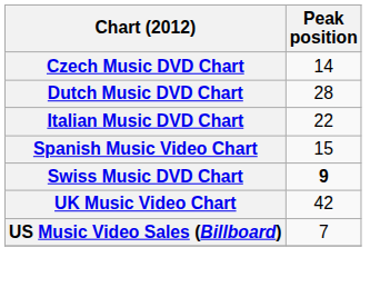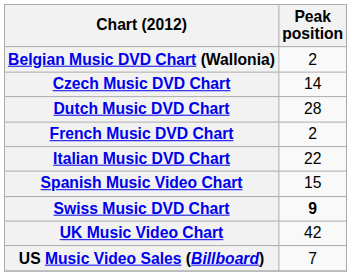 <table class="wikitable sortable plainrowheaders">
 <tr>
 <th align="left">Chart (2012)</th>
 <th align="left">Peak<br>position</th>
+</tr>
+<tr>
+<th scope="row"><a href='#'>Belgian Music DVD Chart</a> (Wallonia)</th>
+<td align="center">2</td>
 </tr>
 <tr>
 <th scope="row"><a href='#'>Czech Music DVD Chart</a></th>
 <td align="center">14</td>
 </tr>
 <tr>
 <th scope="row"><a href='#'>Dutch Music DVD Chart</a></th>
 <td align="center">28</td>
+</tr>
+<tr>
+<th scope="row"><a href='#'>French Music DVD Chart</a></th>
+<td align="center">2</td>
 </tr>
 <tr>
 <th scope="row"><a href='#'>Italian Music DVD Chart</a></th>
 <td align="center">22</td>
 </tr>
 <tr>
 <th scope="row"><a href='#'>Spanish Music Video Chart</a></th>
 <td align="center">15</td>
 </tr>
 <tr>
 <th scope="row"><a href='#'>Swiss Music DVD Chart</a></th>
 <td align="center"><strong>9</strong></td>
 </tr>
 <tr>
 <th scope="row"><a href='#'>UK Music Video Chart</a></th>
 <td align="center">42</td>
 </tr>
 <tr>
 <th scope="row">US <a href='#'>Music Video Sales</a> (<em><a href='#'>Billboard</a></em>)</th>
 <td align="center">7</td>
 </tr>
 <tr>
 </tr>
 </table>
